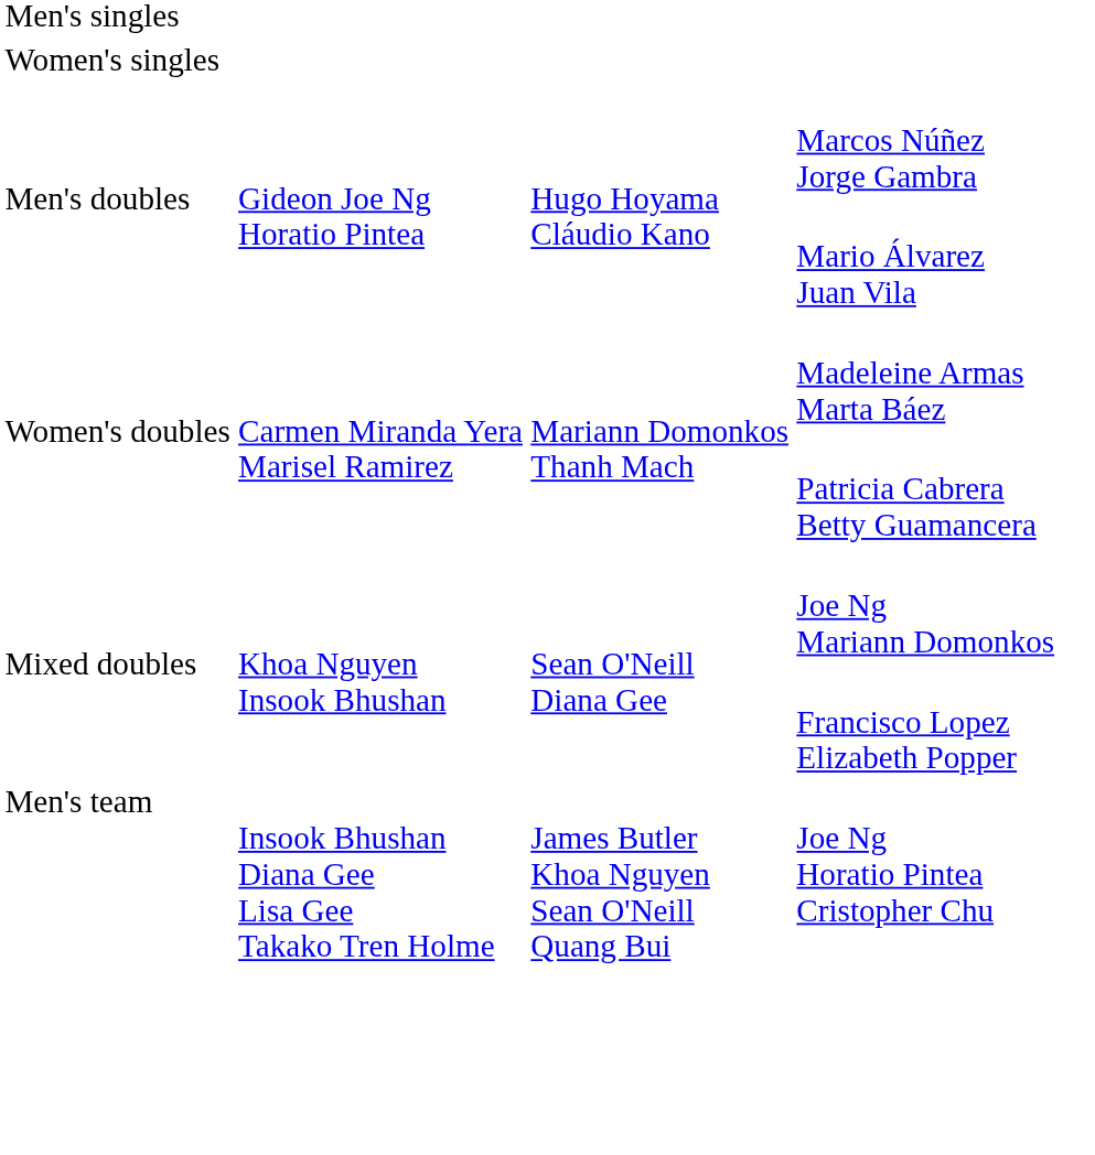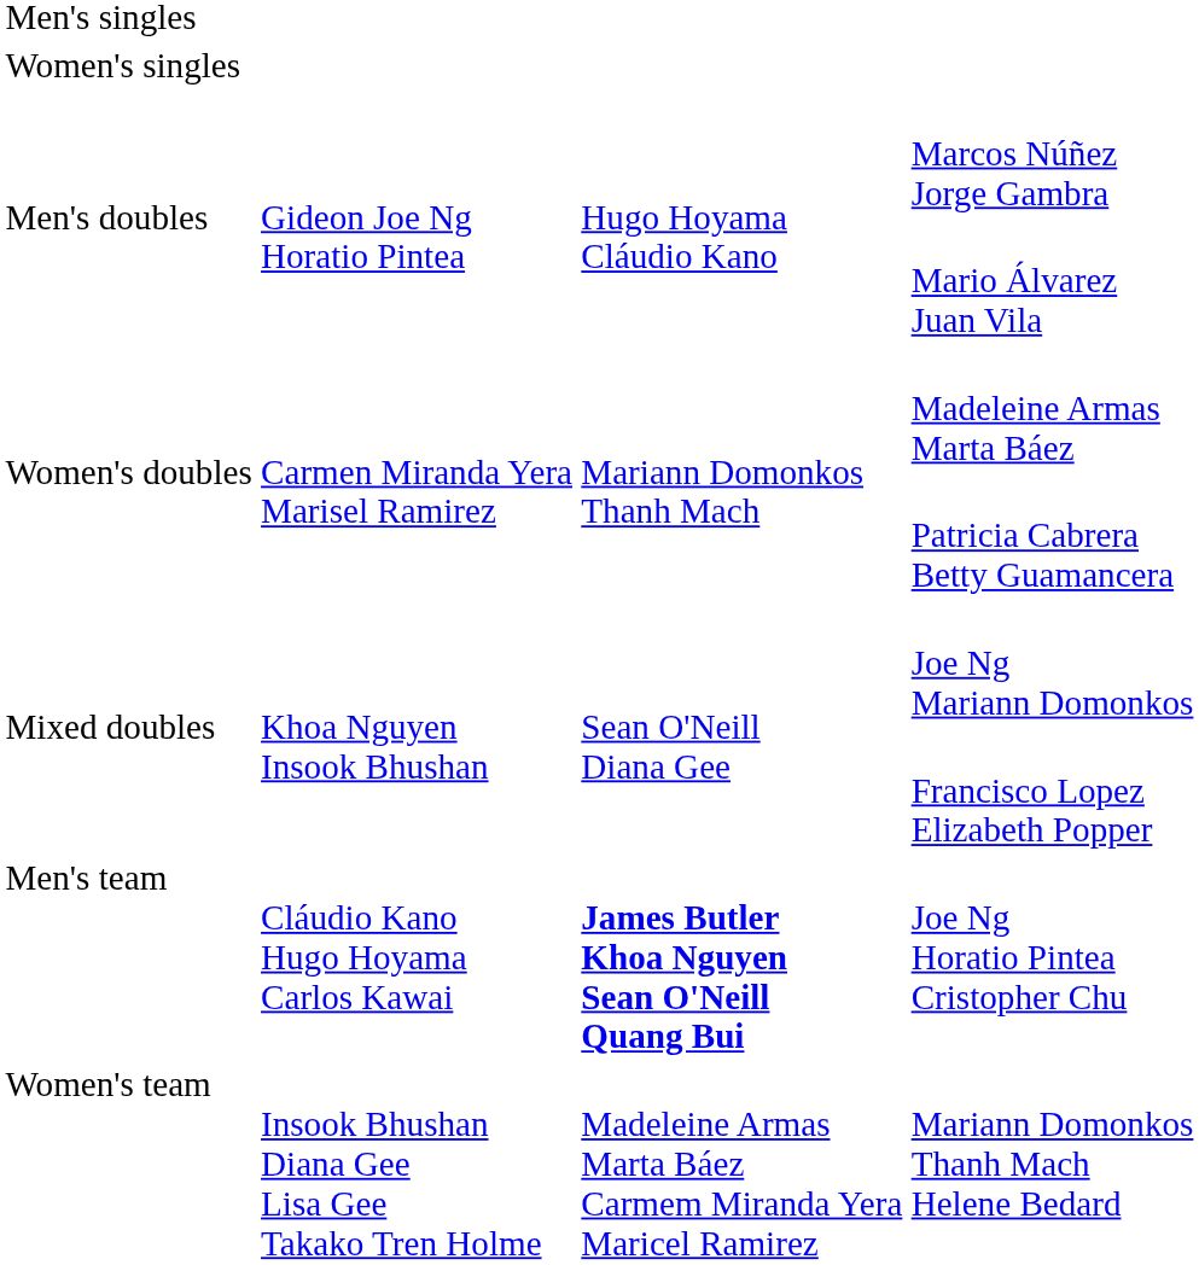 <table>
 <tr>
 <td rowspan=2>Men's singles<br></td>
 <td rowspan=2></td>
 <td rowspan=2></td>
 <td></td>
 </tr>
 <tr>
 <td></td>
 </tr>
 <tr>
 <td rowspan=2>Women's singles<br></td>
 <td rowspan=2></td>
 <td rowspan=2></td>
 <td></td>
 </tr>
 <tr>
 <td></td>
 </tr>
 <tr>
 <td rowspan=2>Men's doubles<br></td>
 <td rowspan=2><br><a href='#'>Gideon Joe Ng</a><br><a href='#'>Horatio Pintea</a></td>
 <td rowspan=2><br><a href='#'>Hugo Hoyama</a><br><a href='#'>Cláudio Kano</a></td>
 <td><br><a href='#'>Marcos Núñez</a><br><a href='#'>Jorge Gambra</a></td>
 </tr>
 <tr>
 <td><br><a href='#'>Mario Álvarez</a><br><a href='#'>Juan Vila</a></td>
 </tr>
 <tr>
 <td rowspan=2>Women's doubles<br></td>
 <td rowspan=2><br><a href='#'>Carmen Miranda Yera</a><br><a href='#'>Marisel Ramirez</a></td>
 <td rowspan=2><br><a href='#'>Mariann Domonkos</a><br><a href='#'>Thanh Mach</a></td>
 <td><br><a href='#'>Madeleine Armas</a><br><a href='#'>Marta Báez</a></td>
 </tr>
 <tr>
 <td><br><a href='#'>Patricia Cabrera</a><br><a href='#'>Betty Guamancera</a></td>
 </tr>
 <tr>
 <td rowspan=2>Mixed doubles<br></td>
 <td rowspan=2><br><a href='#'>Khoa Nguyen</a><br><a href='#'>Insook Bhushan</a></td>
 <td rowspan=2><br><a href='#'>Sean O'Neill</a><br><a href='#'>Diana Gee</a></td>
 <td><br><a href='#'>Joe Ng</a><br><a href='#'>Mariann Domonkos</a></td>
 </tr>
 <tr>
 <td><br><a href='#'>Francisco Lopez</a><br><a href='#'>Elizabeth Popper</a></td>
 </tr>
 <tr style="vertical-align:top;">
 <td>Men's team<br></td>
-<td><br><a href='#'>Insook Bhushan</a><br><a href='#'>Diana Gee</a><br><a href='#'>Lisa Gee</a><br><a href='#'>Takako Tren Holme</a></td>
-<td><br><a href='#'>James Butler</a><br><a href='#'>Khoa Nguyen</a><br><a href='#'>Sean O'Neill</a><br><a href='#'>Quang Bui</a></td>
+<td><br><a href='#'>Cláudio Kano</a><br><a href='#'>Hugo Hoyama</a><br><a href='#'>Carlos Kawai</a></td>
+<td><strong><br><a href='#'>James Butler</a><br><a href='#'>Khoa Nguyen</a><br><a href='#'>Sean O'Neill</a><br><a href='#'>Quang Bui</a></strong></td>
 <td><br><a href='#'>Joe Ng</a><br><a href='#'>Horatio Pintea</a><br><a href='#'>Cristopher Chu</a></td>
 </tr>
+<tr style="vertical-align:top;">
+<td>Women's team<br></td>
+<td><br><a href='#'>Insook Bhushan</a><br><a href='#'>Diana Gee</a><br><a href='#'>Lisa Gee</a><br><a href='#'>Takako Tren Holme</a></td>
+<td><br><a href='#'>Madeleine Armas</a><br><a href='#'>Marta Báez</a><br><a href='#'>Carmem Miranda Yera</a><br><a href='#'>Maricel Ramirez</a></td>
+<td><br><a href='#'>Mariann Domonkos</a><br><a href='#'>Thanh Mach</a><br><a href='#'>Helene Bedard</a></td>
+</tr>
 </table>
